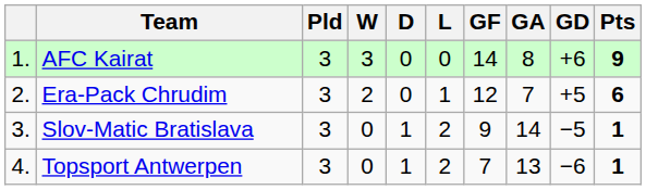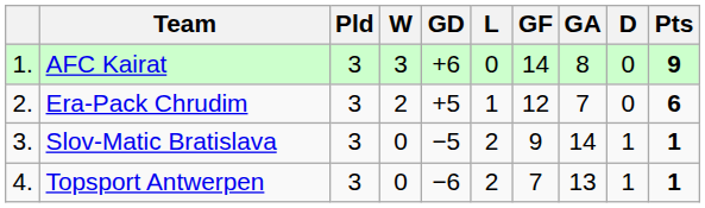 <table class=wikitable style="text-align:center">
 <tr>
 <th width=15></th>
 <th width=180>Team</th>
 <th width=20>Pld</th>
 <th width=20>W</th>
-<th width=20>D</th>
+<th width=20>GD</th>
 <th width=20>L</th>
 <th width=20>GF</th>
 <th width=20>GA</th>
-<th width=20>GD</th>
+<th width=20>D</th>
 <th width=20>Pts</th>
 </tr>
 <tr bgcolor=#ccffcc>
 <td>1.</td>
 <td align=left> <a href='#'>AFC Kairat</a></td>
 <td>3</td>
 <td>3</td>
-<td>0</td>
+<td>+6</td>
 <td>0</td>
 <td>14</td>
 <td>8</td>
-<td>+6</td>
+<td>0</td>
 <td><strong>9</strong></td>
 </tr>
 <tr>
 <td>2.</td>
 <td align=left> <a href='#'>Era-Pack Chrudim</a></td>
 <td>3</td>
 <td>2</td>
-<td>0</td>
+<td>+5</td>
 <td>1</td>
 <td>12</td>
 <td>7</td>
-<td>+5</td>
+<td>0</td>
 <td><strong>6</strong></td>
 </tr>
 <tr>
 <td>3.</td>
 <td align=left> <a href='#'>Slov-Matic Bratislava</a></td>
 <td>3</td>
 <td>0</td>
-<td>1</td>
+<td>−5</td>
 <td>2</td>
 <td>9</td>
 <td>14</td>
-<td>−5</td>
+<td>1</td>
 <td><strong>1</strong></td>
 </tr>
 <tr>
 <td>4.</td>
 <td align=left> <a href='#'>Topsport Antwerpen</a></td>
 <td>3</td>
 <td>0</td>
-<td>1</td>
+<td>−6</td>
 <td>2</td>
 <td>7</td>
 <td>13</td>
-<td>−6</td>
+<td>1</td>
 <td><strong>1</strong></td>
 </tr>
 </table>
